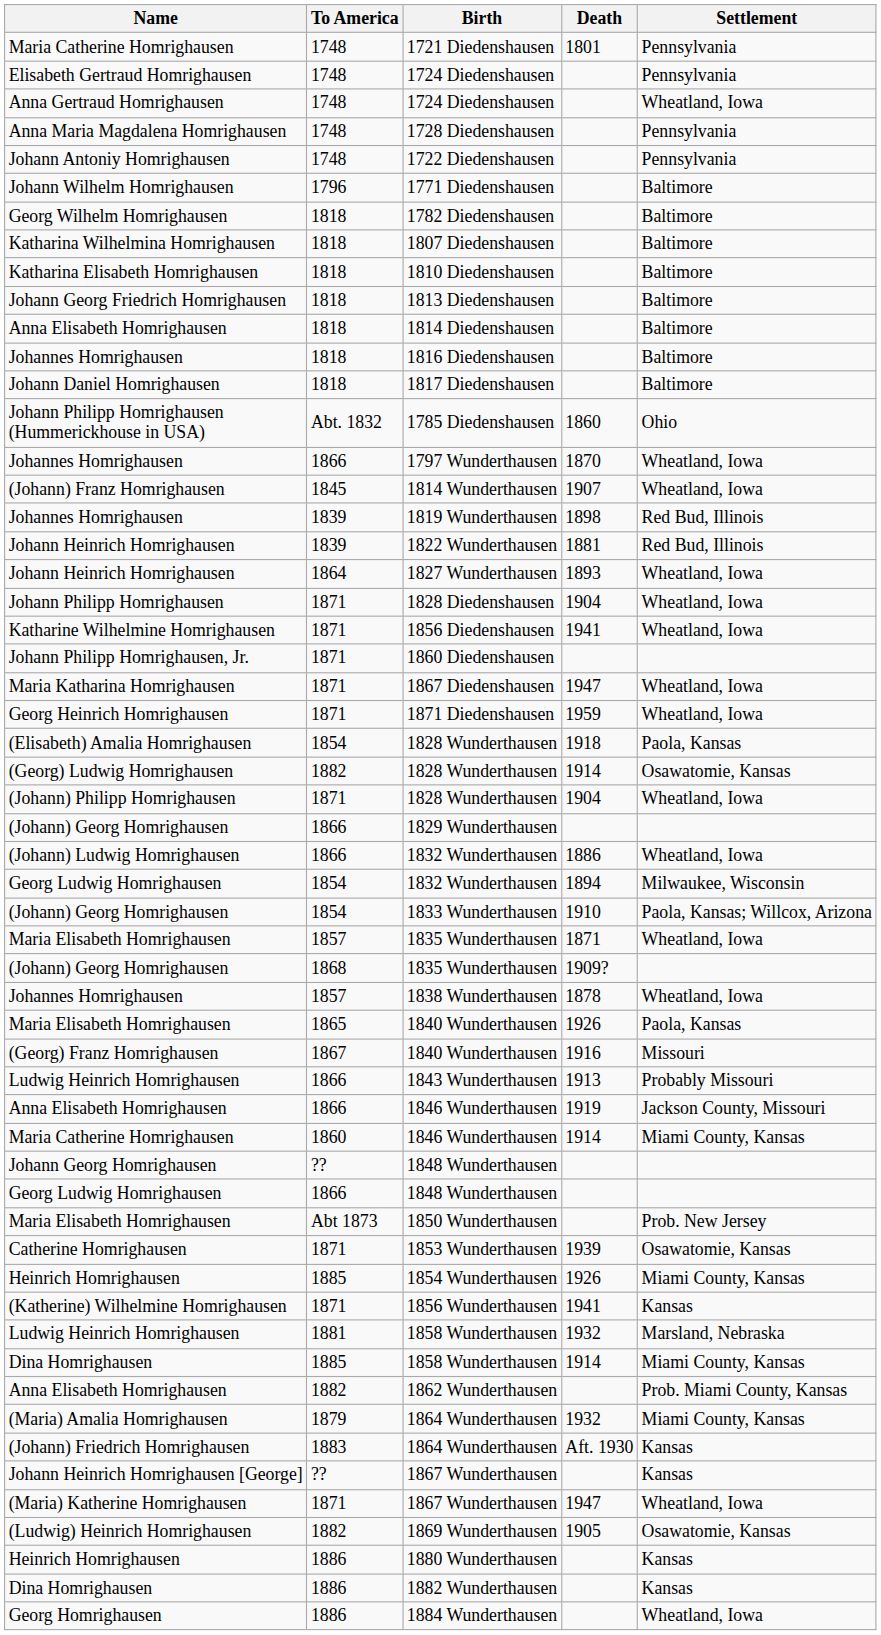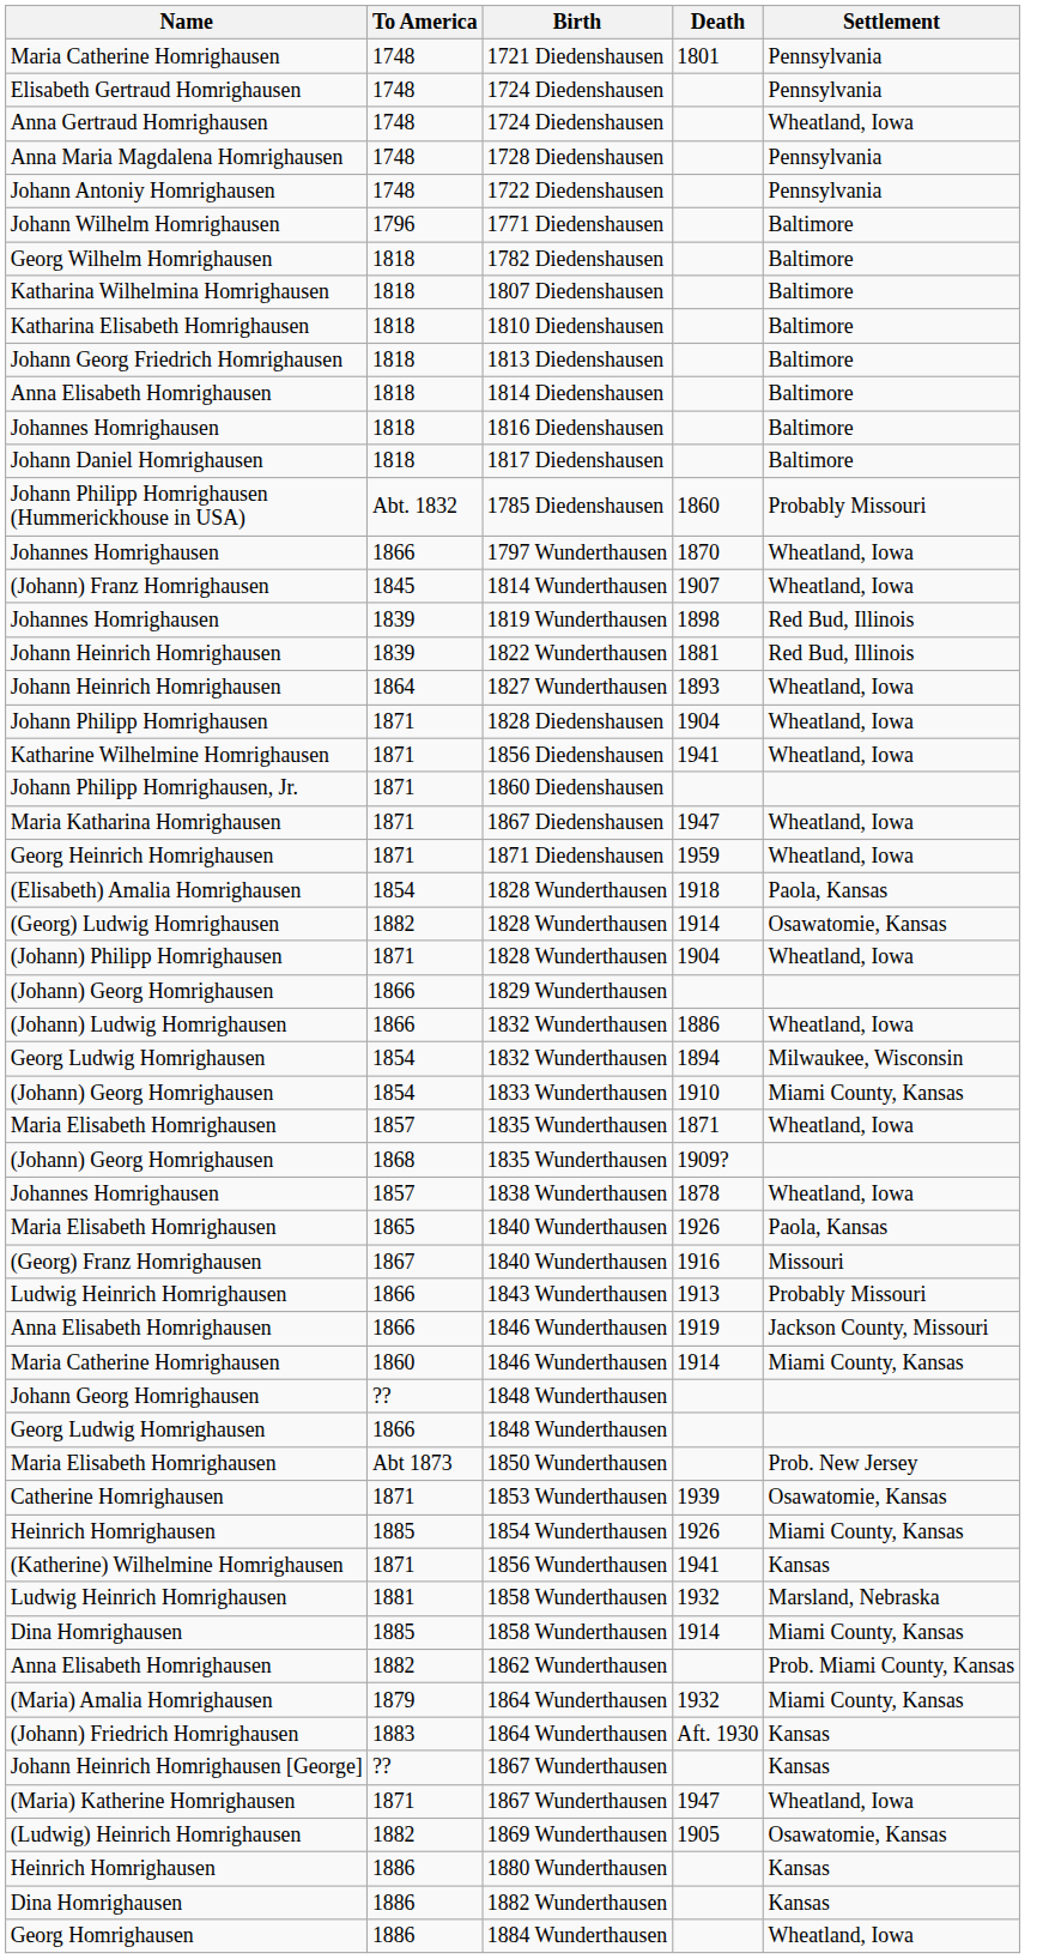 <table class="wikitable">
 <tr>
 <th>Name</th>
 <th>To America</th>
 <th>Birth</th>
 <th>Death</th>
 <th>Settlement</th>
 </tr>
 <tr>
 <td>Maria Catherine Homrighausen</td>
 <td>1748</td>
 <td>1721 Diedenshausen</td>
 <td>1801</td>
 <td>Pennsylvania</td>
 </tr>
 <tr>
 <td>Elisabeth Gertraud Homrighausen</td>
 <td>1748</td>
 <td>1724 Diedenshausen</td>
 <td></td>
 <td>Pennsylvania</td>
 </tr>
 <tr>
 <td>Anna Gertraud Homrighausen</td>
 <td>1748</td>
 <td>1724 Diedenshausen</td>
 <td></td>
 <td>Wheatland, Iowa</td>
 </tr>
 <tr>
 <td>Anna Maria Magdalena Homrighausen</td>
 <td>1748</td>
 <td>1728 Diedenshausen</td>
 <td></td>
 <td>Pennsylvania</td>
 </tr>
 <tr>
 <td>Johann Antoniy Homrighausen</td>
 <td>1748</td>
 <td>1722 Diedenshausen</td>
 <td></td>
 <td>Pennsylvania</td>
 </tr>
 <tr>
 <td>Johann Wilhelm Homrighausen</td>
 <td>1796</td>
 <td>1771 Diedenshausen</td>
 <td></td>
 <td>Baltimore</td>
 </tr>
 <tr>
 <td>Georg Wilhelm Homrighausen</td>
 <td>1818</td>
 <td>1782 Diedenshausen</td>
 <td></td>
 <td>Baltimore</td>
 </tr>
 <tr>
 <td>Katharina Wilhelmina Homrighausen</td>
 <td>1818</td>
 <td>1807 Diedenshausen</td>
 <td></td>
 <td>Baltimore</td>
 </tr>
 <tr>
 <td>Katharina Elisabeth Homrighausen</td>
 <td>1818</td>
 <td>1810 Diedenshausen</td>
 <td></td>
 <td>Baltimore</td>
 </tr>
 <tr>
 <td>Johann Georg Friedrich Homrighausen</td>
 <td>1818</td>
 <td>1813 Diedenshausen</td>
 <td></td>
 <td>Baltimore</td>
 </tr>
 <tr>
 <td>Anna Elisabeth Homrighausen</td>
 <td>1818</td>
 <td>1814 Diedenshausen</td>
 <td></td>
 <td>Baltimore</td>
 </tr>
 <tr>
 <td>Johannes Homrighausen</td>
 <td>1818</td>
 <td>1816 Diedenshausen</td>
 <td></td>
 <td>Baltimore</td>
 </tr>
 <tr>
 <td>Johann Daniel Homrighausen</td>
 <td>1818</td>
 <td>1817 Diedenshausen</td>
 <td></td>
 <td>Baltimore</td>
 </tr>
 <tr>
 <td>Johann Philipp Homrighausen<br>(Hummerickhouse in USA)</td>
 <td>Abt. 1832</td>
 <td>1785 Diedenshausen</td>
 <td>1860</td>
-<td>Ohio</td>
+<td>Probably Missouri</td>
 </tr>
 <tr>
 <td>Johannes Homrighausen</td>
 <td>1866</td>
 <td>1797 Wunderthausen</td>
 <td>1870</td>
 <td>Wheatland, Iowa</td>
 </tr>
 <tr>
 <td>(Johann) Franz Homrighausen</td>
 <td>1845</td>
 <td>1814 Wunderthausen</td>
 <td>1907</td>
 <td>Wheatland, Iowa</td>
 </tr>
 <tr>
 <td>Johannes Homrighausen</td>
 <td>1839</td>
 <td>1819 Wunderthausen</td>
 <td>1898</td>
 <td>Red Bud, Illinois</td>
 </tr>
 <tr>
 <td>Johann Heinrich Homrighausen</td>
 <td>1839</td>
 <td>1822 Wunderthausen</td>
 <td>1881</td>
 <td>Red Bud, Illinois</td>
 </tr>
 <tr>
 <td>Johann Heinrich Homrighausen</td>
 <td>1864</td>
 <td>1827 Wunderthausen</td>
 <td>1893</td>
 <td>Wheatland, Iowa</td>
 </tr>
 <tr>
 <td>Johann Philipp Homrighausen</td>
 <td>1871</td>
 <td>1828 Diedenshausen</td>
 <td>1904</td>
 <td>Wheatland, Iowa</td>
 </tr>
 <tr>
 <td>Katharine Wilhelmine Homrighausen</td>
 <td>1871</td>
 <td>1856 Diedenshausen</td>
 <td>1941</td>
 <td>Wheatland, Iowa</td>
 </tr>
 <tr>
 <td>Johann Philipp Homrighausen, Jr.</td>
 <td>1871</td>
 <td>1860 Diedenshausen</td>
 <td></td>
 <td></td>
 </tr>
 <tr>
 <td>Maria Katharina Homrighausen</td>
 <td>1871</td>
 <td>1867 Diedenshausen</td>
 <td>1947</td>
 <td>Wheatland, Iowa</td>
 </tr>
 <tr>
 <td>Georg Heinrich Homrighausen</td>
 <td>1871</td>
 <td>1871 Diedenshausen</td>
 <td>1959</td>
 <td>Wheatland, Iowa</td>
 </tr>
 <tr>
 <td>(Elisabeth) Amalia Homrighausen</td>
 <td>1854</td>
 <td>1828 Wunderthausen</td>
 <td>1918</td>
 <td>Paola, Kansas</td>
 </tr>
 <tr>
 <td>(Georg) Ludwig Homrighausen</td>
 <td>1882</td>
 <td>1828 Wunderthausen</td>
 <td>1914</td>
 <td>Osawatomie, Kansas</td>
 </tr>
 <tr>
 <td>(Johann) Philipp Homrighausen</td>
 <td>1871</td>
 <td>1828 Wunderthausen</td>
 <td>1904</td>
 <td>Wheatland, Iowa</td>
 </tr>
 <tr>
 <td>(Johann) Georg Homrighausen</td>
 <td>1866</td>
 <td>1829 Wunderthausen</td>
 <td></td>
 <td></td>
 </tr>
 <tr>
 <td>(Johann) Ludwig Homrighausen</td>
 <td>1866</td>
 <td>1832 Wunderthausen</td>
 <td>1886</td>
 <td>Wheatland, Iowa</td>
 </tr>
 <tr>
 <td>Georg Ludwig Homrighausen</td>
 <td>1854</td>
 <td>1832 Wunderthausen</td>
 <td>1894</td>
 <td>Milwaukee, Wisconsin</td>
 </tr>
 <tr>
 <td>(Johann) Georg Homrighausen</td>
 <td>1854</td>
 <td>1833 Wunderthausen</td>
 <td>1910</td>
-<td>Paola, Kansas; Willcox, Arizona</td>
+<td>Miami County, Kansas</td>
 </tr>
 <tr>
 <td>Maria Elisabeth Homrighausen</td>
 <td>1857</td>
 <td>1835 Wunderthausen</td>
 <td>1871</td>
 <td>Wheatland, Iowa</td>
 </tr>
 <tr>
 <td>(Johann) Georg Homrighausen</td>
 <td>1868</td>
 <td>1835 Wunderthausen</td>
 <td>1909?</td>
 <td></td>
 </tr>
 <tr>
 <td>Johannes Homrighausen</td>
 <td>1857</td>
 <td>1838 Wunderthausen</td>
 <td>1878</td>
 <td>Wheatland, Iowa</td>
 </tr>
 <tr>
 <td>Maria Elisabeth Homrighausen</td>
 <td>1865</td>
 <td>1840 Wunderthausen</td>
 <td>1926</td>
 <td>Paola, Kansas</td>
 </tr>
 <tr>
 <td>(Georg) Franz Homrighausen</td>
 <td>1867</td>
 <td>1840 Wunderthausen</td>
 <td>1916</td>
 <td>Missouri</td>
 </tr>
 <tr>
 <td>Ludwig Heinrich Homrighausen</td>
 <td>1866</td>
 <td>1843 Wunderthausen</td>
 <td>1913</td>
 <td>Probably Missouri</td>
 </tr>
 <tr>
 <td>Anna Elisabeth Homrighausen</td>
 <td>1866</td>
 <td>1846 Wunderthausen</td>
 <td>1919</td>
 <td>Jackson County, Missouri</td>
 </tr>
 <tr>
 <td>Maria Catherine Homrighausen</td>
 <td>1860</td>
 <td>1846 Wunderthausen</td>
 <td>1914</td>
 <td>Miami County, Kansas</td>
 </tr>
 <tr>
 <td>Johann Georg Homrighausen</td>
 <td>??</td>
 <td>1848 Wunderthausen</td>
 <td></td>
 <td></td>
 </tr>
 <tr>
 <td>Georg Ludwig Homrighausen</td>
 <td>1866</td>
 <td>1848 Wunderthausen</td>
 <td></td>
 <td></td>
 </tr>
 <tr>
 <td>Maria Elisabeth Homrighausen</td>
 <td>Abt 1873</td>
 <td>1850 Wunderthausen</td>
 <td></td>
 <td>Prob. New Jersey</td>
 </tr>
 <tr>
 <td>Catherine Homrighausen</td>
 <td>1871</td>
 <td>1853 Wunderthausen</td>
 <td>1939</td>
 <td>Osawatomie, Kansas</td>
 </tr>
 <tr>
 <td>Heinrich Homrighausen</td>
 <td>1885</td>
 <td>1854 Wunderthausen</td>
 <td>1926</td>
 <td>Miami County, Kansas</td>
 </tr>
 <tr>
 <td>(Katherine) Wilhelmine Homrighausen</td>
 <td>1871</td>
 <td>1856 Wunderthausen</td>
 <td>1941</td>
 <td>Kansas</td>
 </tr>
 <tr>
 <td>Ludwig Heinrich Homrighausen</td>
 <td>1881</td>
 <td>1858 Wunderthausen</td>
 <td>1932</td>
 <td>Marsland, Nebraska</td>
 </tr>
 <tr>
 <td>Dina Homrighausen</td>
 <td>1885</td>
 <td>1858 Wunderthausen</td>
 <td>1914</td>
 <td>Miami County, Kansas</td>
 </tr>
 <tr>
 <td>Anna Elisabeth Homrighausen</td>
 <td>1882</td>
 <td>1862 Wunderthausen</td>
 <td></td>
 <td>Prob. Miami County, Kansas</td>
 </tr>
 <tr>
 <td>(Maria) Amalia Homrighausen</td>
 <td>1879</td>
 <td>1864 Wunderthausen</td>
 <td>1932</td>
 <td>Miami County, Kansas</td>
 </tr>
 <tr>
 <td>(Johann) Friedrich Homrighausen</td>
 <td>1883</td>
 <td>1864 Wunderthausen</td>
 <td>Aft. 1930</td>
 <td>Kansas</td>
 </tr>
 <tr>
 <td>Johann Heinrich Homrighausen [George]</td>
 <td>??</td>
 <td>1867 Wunderthausen</td>
 <td></td>
 <td>Kansas</td>
 </tr>
 <tr>
 <td>(Maria) Katherine Homrighausen</td>
 <td>1871</td>
 <td>1867 Wunderthausen</td>
 <td>1947</td>
 <td>Wheatland, Iowa</td>
 </tr>
 <tr>
 <td>(Ludwig) Heinrich Homrighausen</td>
 <td>1882</td>
 <td>1869 Wunderthausen</td>
 <td>1905</td>
 <td>Osawatomie, Kansas</td>
 </tr>
 <tr>
 <td>Heinrich Homrighausen</td>
 <td>1886</td>
 <td>1880 Wunderthausen</td>
 <td></td>
 <td>Kansas</td>
 </tr>
 <tr>
 <td>Dina Homrighausen</td>
 <td>1886</td>
 <td>1882 Wunderthausen</td>
 <td></td>
 <td>Kansas</td>
 </tr>
 <tr>
 <td>Georg Homrighausen</td>
 <td>1886</td>
 <td>1884 Wunderthausen</td>
 <td></td>
 <td>Wheatland, Iowa</td>
 </tr>
 </table>
